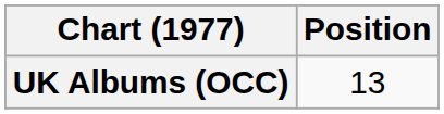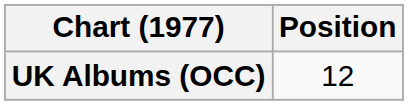 <table class="wikitable plainrowheaders" style="text-align:center;">
 <tr>
 <th scope="col">Chart (1977)</th>
 <th scope="col">Position</th>
 </tr>
 <tr>
 <th scope="row">UK Albums (OCC)</th>
-<td>13</td>
+<td>12</td>
 </tr>
 </table>
